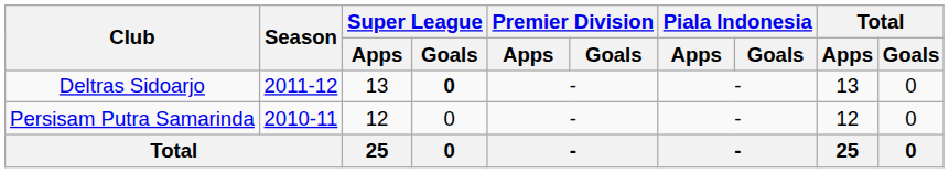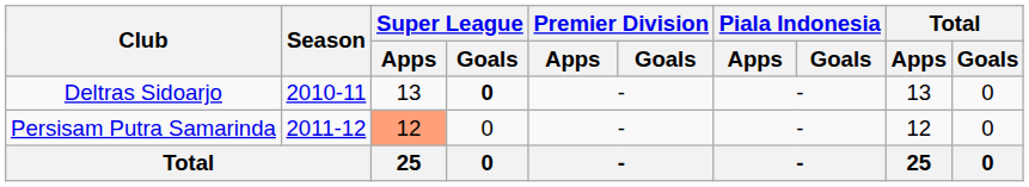 <table class="wikitable" style="font-size:90%; text-align:center;">
 <tr>
 <th rowspan="2">Club</th>
 <th rowspan="2">Season</th>
 <th colspan="2"><a href='#'>Super League</a></th>
 <th colspan="2"><a href='#'>Premier Division</a></th>
 <th colspan="2"><a href='#'>Piala Indonesia</a></th>
 <th colspan="2">Total</th>
 </tr>
 <tr>
 <th>Apps</th>
 <th>Goals</th>
 <th>Apps</th>
 <th>Goals</th>
 <th>Apps</th>
 <th>Goals</th>
 <th>Apps</th>
 <th>Goals</th>
 </tr>
 <tr>
 <td rowspan="1"><a href='#'>Deltras Sidoarjo</a></td>
-<td><a href='#'>2011-12</a></td>
+<td><a href='#'>2010-11</a></td>
 <td>13</td>
 <td><strong>0</strong></td>
 <td colspan="2">-</td>
 <td colspan="2">-</td>
 <td>13</td>
 <td>0</td>
 </tr>
 <tr>
 <td rowspan="1"><a href='#'>Persisam Putra Samarinda</a></td>
-<td><a href='#'>2010-11</a></td>
-<td>12</td>
+<td><a href='#'>2011-12</a></td>
+<td style="background: lightsalmon;">12</td>
 <td>0</td>
 <td colspan="2">-</td>
 <td colspan="2">-</td>
 <td>12</td>
 <td>0</td>
 </tr>
 <tr>
 <th colspan="2">Total</th>
 <th>25</th>
 <th>0</th>
 <th colspan="2">-</th>
 <th colspan="2">-</th>
 <th>25</th>
 <th>0</th>
 </tr>
 </table>
